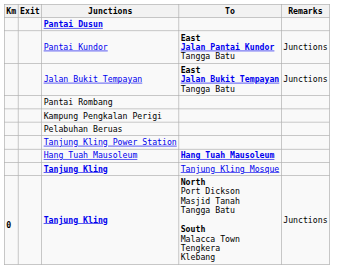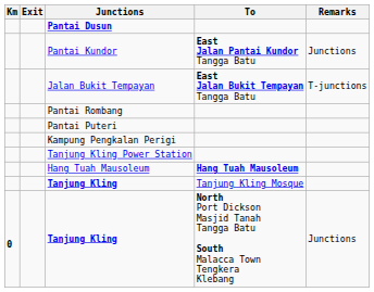 <table class="wikitable">
 <tr>
 <th>Km</th>
 <th>Exit</th>
 <th>Junctions</th>
 <th>To</th>
 <th>Remarks</th>
 </tr>
 <tr>
 <td></td>
 <td></td>
 <td><strong><a href='#'>Pantai Dusun</a></strong></td>
 <td> </td>
 <td></td>
 </tr>
 <tr>
 <td></td>
 <td></td>
 <td><a href='#'>Pantai Kundor</a></td>
 <td><strong>East</strong><br> <strong><a href='#'>Jalan Pantai Kundor</a></strong><br>Tangga Batu</td>
 <td>Junctions</td>
 </tr>
 <tr>
 <td></td>
 <td></td>
 <td><a href='#'>Jalan Bukit Tempayan</a></td>
 <td><strong>East</strong><br> <strong><a href='#'>Jalan Bukit Tempayan</a></strong><br>Tangga Batu</td>
-<td>Junctions</td>
+<td>T-junctions</td>
 </tr>
 <tr>
 <td></td>
 <td></td>
 <td>Pantai Rombang</td>
 <td> </td>
 <td></td>
 </tr>
 <tr>
 <td></td>
 <td></td>
-<td>Kampung Pengkalan Perigi</td>
-<td></td>
+<td>Pantai Puteri</td>
+<td> </td>
 <td></td>
 </tr>
 <tr>
 <td></td>
 <td></td>
-<td>Pelabuhan Beruas</td>
+<td>Kampung Pengkalan Perigi</td>
 <td></td>
 <td></td>
 </tr>
 <tr>
 <td></td>
 <td></td>
 <td><a href='#'>Tanjung Kling Power Station</a></td>
 <td></td>
 <td></td>
 </tr>
 <tr>
 <td></td>
 <td></td>
 <td><a href='#'>Hang Tuah Mausoleum</a></td>
 <td><strong><a href='#'>Hang Tuah Mausoleum</a></strong><br> </td>
 <td></td>
 </tr>
 <tr>
 <td></td>
 <td></td>
 <td><strong><a href='#'>Tanjung Kling</a></strong></td>
 <td><a href='#'>Tanjung Kling Mosque</a></td>
 <td></td>
 </tr>
 <tr>
 <td><br><strong>0</strong></td>
 <td></td>
 <td><strong><a href='#'>Tanjung Kling</a></strong></td>
 <td><strong>North</strong><br> Port Dickson<br> Masjid Tanah<br> Tangga Batu<br><br><strong>South</strong><br> Malacca Town<br> Tengkera<br> Klebang</td>
 <td>Junctions</td>
 </tr>
 </table>
